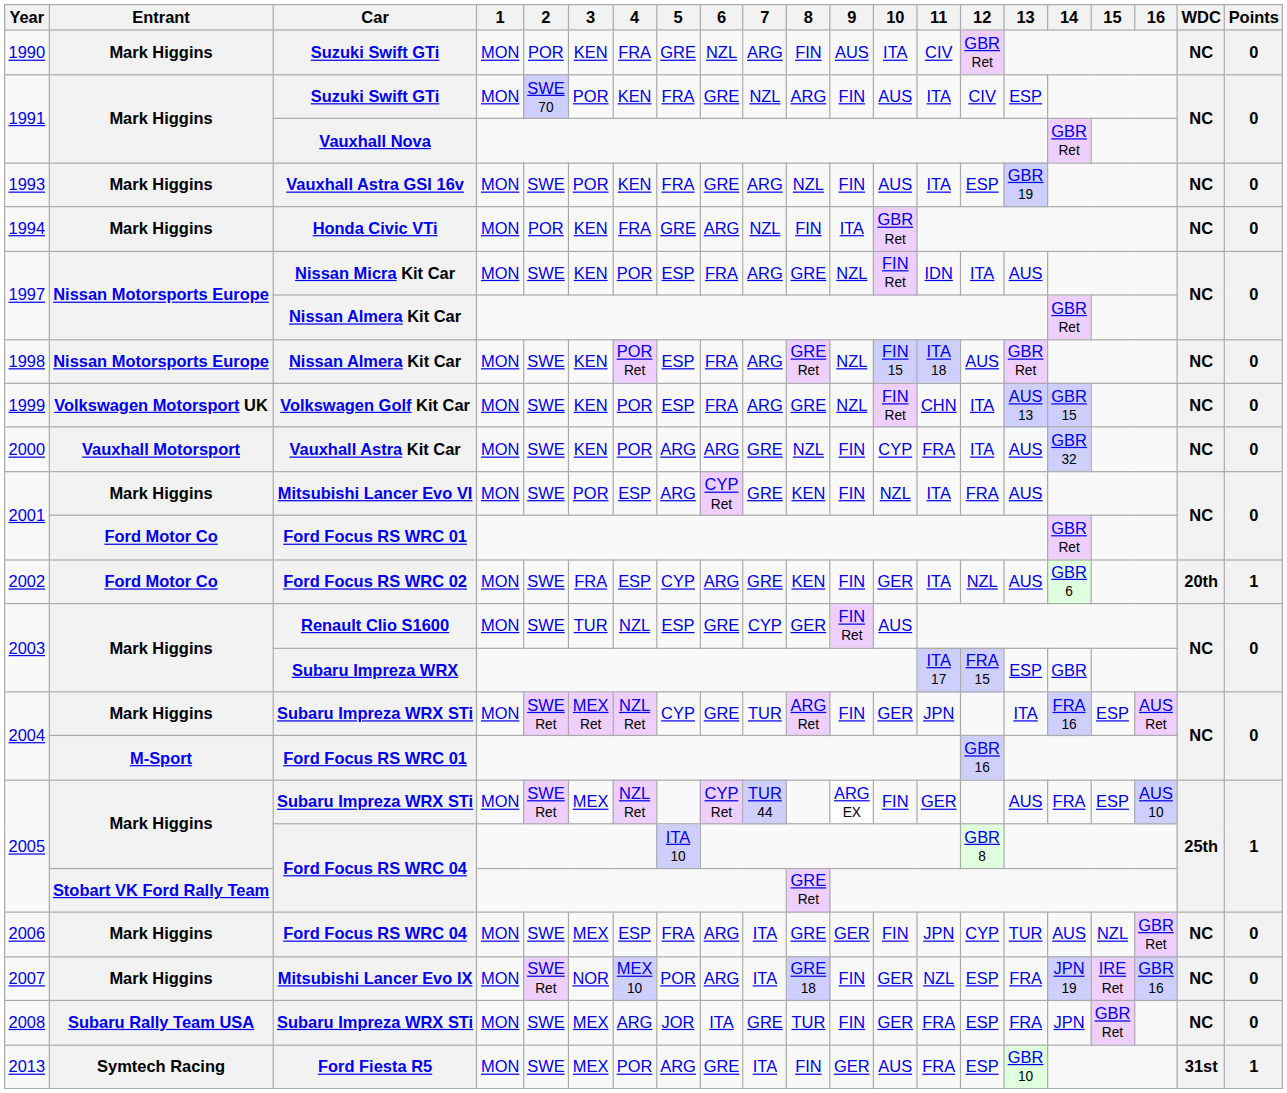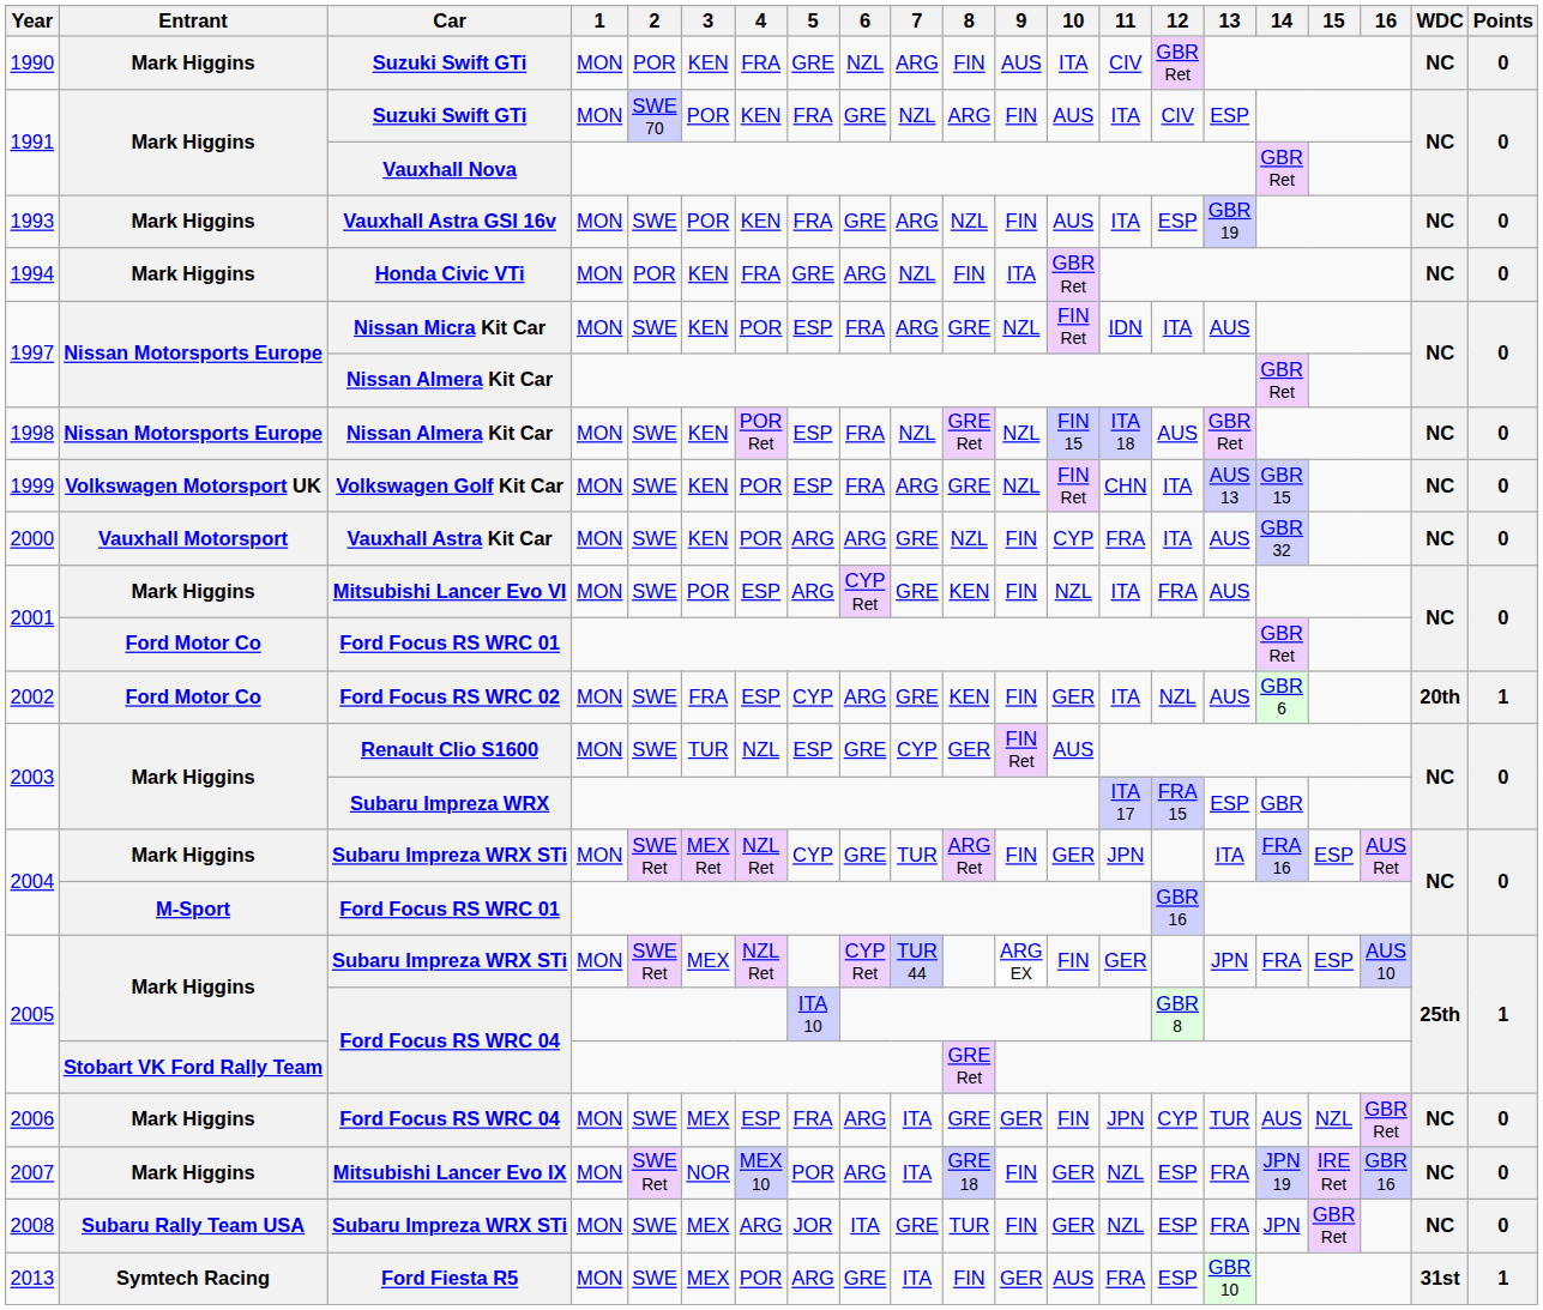 <table class="wikitable" border="1" style="text-align:center; font-size:85%;">
 <tr>
 <th>Year</th>
 <th>Entrant</th>
 <th>Car</th>
 <th>1</th>
 <th>2</th>
 <th>3</th>
 <th>4</th>
 <th>5</th>
 <th>6</th>
 <th>7</th>
 <th>8</th>
 <th>9</th>
 <th>10</th>
 <th>11</th>
 <th>12</th>
 <th>13</th>
 <th>14</th>
 <th>15</th>
 <th>16</th>
 <th>WDC</th>
 <th>Points</th>
 </tr>
 <tr>
 <td><a href='#'>1990</a></td>
 <th nowrap>Mark Higgins</th>
 <th nowrap><a href='#'>Suzuki Swift GTi</a></th>
 <td><a href='#'>MON</a></td>
 <td><a href='#'>POR</a></td>
 <td><a href='#'>KEN</a></td>
 <td><a href='#'>FRA</a></td>
 <td><a href='#'>GRE</a></td>
 <td><a href='#'>NZL</a></td>
 <td><a href='#'>ARG</a></td>
 <td><a href='#'>FIN</a></td>
 <td><a href='#'>AUS</a></td>
 <td><a href='#'>ITA</a></td>
 <td><a href='#'>CIV</a></td>
 <td style="background:#EFCFFF;"><a href='#'>GBR</a><br><small>Ret</small></td>
 <td colspan=4></td>
 <th>NC</th>
 <th>0</th>
 </tr>
 <tr>
 <td rowspan=2><a href='#'>1991</a></td>
 <th rowspan=2 nowrap>Mark Higgins</th>
 <th nowrap><a href='#'>Suzuki Swift GTi</a></th>
 <td><a href='#'>MON</a></td>
 <td style="background:#CFCFFF;"><a href='#'>SWE</a><br><small>70</small></td>
 <td><a href='#'>POR</a></td>
 <td><a href='#'>KEN</a></td>
 <td><a href='#'>FRA</a></td>
 <td><a href='#'>GRE</a></td>
 <td><a href='#'>NZL</a></td>
 <td><a href='#'>ARG</a></td>
 <td><a href='#'>FIN</a></td>
 <td><a href='#'>AUS</a></td>
 <td><a href='#'>ITA</a></td>
 <td><a href='#'>CIV</a></td>
 <td><a href='#'>ESP</a></td>
 <td colspan=3></td>
 <th rowspan=2>NC</th>
 <th rowspan=2>0</th>
 </tr>
 <tr>
 <th nowrap><a href='#'>Vauxhall Nova</a></th>
 <td colspan=13></td>
 <td style="background:#EFCFFF;"><a href='#'>GBR</a><br><small>Ret</small></td>
 <td colspan=2></td>
 </tr>
 <tr>
 <td><a href='#'>1993</a></td>
 <th nowrap>Mark Higgins</th>
 <th nowrap><a href='#'>Vauxhall Astra GSI 16v</a></th>
 <td><a href='#'>MON</a></td>
 <td><a href='#'>SWE</a></td>
 <td><a href='#'>POR</a></td>
 <td><a href='#'>KEN</a></td>
 <td><a href='#'>FRA</a></td>
 <td><a href='#'>GRE</a></td>
 <td><a href='#'>ARG</a></td>
 <td><a href='#'>NZL</a></td>
 <td><a href='#'>FIN</a></td>
 <td><a href='#'>AUS</a></td>
 <td><a href='#'>ITA</a></td>
 <td><a href='#'>ESP</a></td>
 <td style="background:#CFCFFF;"><a href='#'>GBR</a><br><small>19</small></td>
 <td colspan=3></td>
 <th>NC</th>
 <th>0</th>
 </tr>
 <tr>
 <td><a href='#'>1994</a></td>
 <th nowrap>Mark Higgins</th>
 <th nowrap><a href='#'>Honda Civic VTi</a></th>
 <td><a href='#'>MON</a></td>
 <td><a href='#'>POR</a></td>
 <td><a href='#'>KEN</a></td>
 <td><a href='#'>FRA</a></td>
 <td><a href='#'>GRE</a></td>
 <td><a href='#'>ARG</a></td>
 <td><a href='#'>NZL</a></td>
 <td><a href='#'>FIN</a></td>
 <td><a href='#'>ITA</a></td>
 <td style="background:#EFCFFF;"><a href='#'>GBR</a><br><small>Ret</small></td>
 <td colspan=6></td>
 <th>NC</th>
 <th>0</th>
 </tr>
 <tr>
 <td rowspan=2><a href='#'>1997</a></td>
 <th rowspan=2 nowrap><a href='#'>Nissan Motorsports Europe</a></th>
 <th nowrap><a href='#'>Nissan Micra</a> Kit Car</th>
 <td><a href='#'>MON</a></td>
 <td><a href='#'>SWE</a></td>
 <td><a href='#'>KEN</a></td>
 <td><a href='#'>POR</a></td>
 <td><a href='#'>ESP</a></td>
 <td><a href='#'>FRA</a></td>
 <td><a href='#'>ARG</a></td>
 <td><a href='#'>GRE</a></td>
 <td><a href='#'>NZL</a></td>
 <td style="background:#EFCFFF;"><a href='#'>FIN</a><br><small>Ret</small></td>
 <td><a href='#'>IDN</a></td>
 <td><a href='#'>ITA</a></td>
 <td><a href='#'>AUS</a></td>
 <td colspan=3></td>
 <th rowspan=2>NC</th>
 <th rowspan=2>0</th>
 </tr>
 <tr>
 <th nowrap><a href='#'>Nissan Almera</a> Kit Car</th>
 <td colspan=13></td>
 <td style="background:#EFCFFF;"><a href='#'>GBR</a><br><small>Ret</small></td>
 <td colspan=2></td>
 </tr>
 <tr>
 <td><a href='#'>1998</a></td>
 <th><a href='#'>Nissan Motorsports Europe</a></th>
 <th><a href='#'>Nissan Almera</a> Kit Car</th>
 <td><a href='#'>MON</a></td>
 <td><a href='#'>SWE</a></td>
 <td><a href='#'>KEN</a></td>
 <td style="background:#EFCFFF;"><a href='#'>POR</a><br><small>Ret</small></td>
 <td><a href='#'>ESP</a></td>
 <td><a href='#'>FRA</a></td>
-<td><a href='#'>ARG</a></td>
+<td><a href='#'>NZL</a></td>
 <td style="background:#EFCFFF;"><a href='#'>GRE</a><br><small>Ret</small></td>
 <td><a href='#'>NZL</a></td>
 <td style="background:#CFCFFF;"><a href='#'>FIN</a><br><small>15</small></td>
 <td style="background:#CFCFFF;"><a href='#'>ITA</a><br><small>18</small></td>
 <td><a href='#'>AUS</a></td>
 <td style="background:#EFCFFF;"><a href='#'>GBR</a><br><small>Ret</small></td>
 <td colspan=3></td>
 <th>NC</th>
 <th>0</th>
 </tr>
 <tr>
 <td><a href='#'>1999</a></td>
 <th nowrap><a href='#'>Volkswagen Motorsport</a> UK</th>
 <th nowrap><a href='#'>Volkswagen Golf</a> Kit Car</th>
 <td><a href='#'>MON</a></td>
 <td><a href='#'>SWE</a></td>
 <td><a href='#'>KEN</a></td>
 <td><a href='#'>POR</a></td>
 <td><a href='#'>ESP</a></td>
 <td><a href='#'>FRA</a></td>
 <td><a href='#'>ARG</a></td>
 <td><a href='#'>GRE</a></td>
 <td><a href='#'>NZL</a></td>
 <td style="background:#EFCFFF;"><a href='#'>FIN</a><br><small>Ret</small></td>
 <td><a href='#'>CHN</a></td>
 <td><a href='#'>ITA</a></td>
 <td style="background:#CFCFFF;"><a href='#'>AUS</a><br><small>13</small></td>
 <td style="background:#CFCFFF;"><a href='#'>GBR</a><br><small>15</small></td>
 <td colspan=2></td>
 <th>NC</th>
 <th>0</th>
 </tr>
 <tr>
 <td><a href='#'>2000</a></td>
 <th nowrap><a href='#'>Vauxhall Motorsport</a></th>
 <th nowrap><a href='#'>Vauxhall Astra</a> Kit Car</th>
 <td><a href='#'>MON</a></td>
 <td><a href='#'>SWE</a></td>
 <td><a href='#'>KEN</a></td>
 <td><a href='#'>POR</a></td>
 <td><a href='#'>ARG</a></td>
 <td><a href='#'>ARG</a></td>
 <td><a href='#'>GRE</a></td>
 <td><a href='#'>NZL</a></td>
 <td><a href='#'>FIN</a></td>
 <td><a href='#'>CYP</a></td>
 <td><a href='#'>FRA</a></td>
 <td><a href='#'>ITA</a></td>
 <td><a href='#'>AUS</a></td>
 <td style="background:#CFCFFF;"><a href='#'>GBR</a><br><small>32</small></td>
 <td colspan=2></td>
 <th>NC</th>
 <th>0</th>
 </tr>
 <tr>
 <td rowspan=2><a href='#'>2001</a></td>
 <th nowrap>Mark Higgins</th>
 <th nowrap><a href='#'>Mitsubishi Lancer Evo VI</a></th>
 <td><a href='#'>MON</a></td>
 <td><a href='#'>SWE</a></td>
 <td><a href='#'>POR</a></td>
 <td><a href='#'>ESP</a></td>
 <td><a href='#'>ARG</a></td>
 <td style="background:#EFCFFF;"><a href='#'>CYP</a><br><small>Ret</small></td>
 <td><a href='#'>GRE</a></td>
 <td><a href='#'>KEN</a></td>
 <td><a href='#'>FIN</a></td>
 <td><a href='#'>NZL</a></td>
 <td><a href='#'>ITA</a></td>
 <td><a href='#'>FRA</a></td>
 <td><a href='#'>AUS</a></td>
 <td colspan=3></td>
 <th rowspan=2>NC</th>
 <th rowspan=2>0</th>
 </tr>
 <tr>
 <th nowrap><a href='#'>Ford Motor Co</a></th>
 <th nowrap><a href='#'>Ford Focus RS WRC 01</a></th>
 <td colspan=13></td>
 <td style="background:#EFCFFF;"><a href='#'>GBR</a><br><small>Ret</small></td>
 <td colspan=2></td>
 </tr>
 <tr>
 <td><a href='#'>2002</a></td>
 <th nowrap><a href='#'>Ford Motor Co</a></th>
 <th nowrap><a href='#'>Ford Focus RS WRC 02</a></th>
 <td><a href='#'>MON</a></td>
 <td><a href='#'>SWE</a></td>
 <td><a href='#'>FRA</a></td>
 <td><a href='#'>ESP</a></td>
 <td><a href='#'>CYP</a></td>
 <td><a href='#'>ARG</a></td>
 <td><a href='#'>GRE</a></td>
 <td><a href='#'>KEN</a></td>
 <td><a href='#'>FIN</a></td>
 <td><a href='#'>GER</a></td>
 <td><a href='#'>ITA</a></td>
 <td><a href='#'>NZL</a></td>
 <td><a href='#'>AUS</a></td>
 <td style="background:#DFFFDF;"><a href='#'>GBR</a><br><small>6</small></td>
 <td colspan=2></td>
 <th>20th</th>
 <th>1</th>
 </tr>
 <tr>
 <td rowspan=2><a href='#'>2003</a></td>
 <th rowspan=2 nowrap>Mark Higgins</th>
 <th nowrap><a href='#'>Renault Clio S1600</a></th>
 <td><a href='#'>MON</a></td>
 <td><a href='#'>SWE</a></td>
 <td><a href='#'>TUR</a></td>
 <td><a href='#'>NZL</a></td>
 <td><a href='#'>ESP</a></td>
 <td><a href='#'>GRE</a></td>
 <td><a href='#'>CYP</a></td>
 <td><a href='#'>GER</a></td>
 <td style="background:#EFCFFF;"><a href='#'>FIN</a><br><small>Ret</small></td>
 <td><a href='#'>AUS</a></td>
 <td colspan=6></td>
 <th rowspan=2>NC</th>
 <th rowspan=2>0</th>
 </tr>
 <tr>
 <th nowrap><a href='#'>Subaru Impreza WRX</a></th>
 <td colspan=10></td>
 <td style="background:#CFCFFF;"><a href='#'>ITA</a><br><small>17</small></td>
 <td style="background:#CFCFFF;"><a href='#'>FRA</a><br><small>15</small></td>
 <td><a href='#'>ESP</a></td>
 <td><a href='#'>GBR</a></td>
 <td colspan=2></td>
 </tr>
 <tr>
 <td rowspan=2><a href='#'>2004</a></td>
 <th nowrap>Mark Higgins</th>
 <th nowrap><a href='#'>Subaru Impreza WRX STi</a></th>
 <td><a href='#'>MON</a></td>
 <td style="background:#EFCFFF;"><a href='#'>SWE</a><br><small>Ret</small></td>
 <td style="background:#EFCFFF;"><a href='#'>MEX</a><br><small>Ret</small></td>
 <td style="background:#EFCFFF;"><a href='#'>NZL</a><br><small>Ret</small></td>
 <td><a href='#'>CYP</a></td>
 <td><a href='#'>GRE</a></td>
 <td><a href='#'>TUR</a></td>
 <td style="background:#EFCFFF;"><a href='#'>ARG</a><br><small>Ret</small></td>
 <td><a href='#'>FIN</a></td>
 <td><a href='#'>GER</a></td>
 <td><a href='#'>JPN</a></td>
 <td></td>
 <td><a href='#'>ITA</a></td>
 <td style="background:#CFCFFF;"><a href='#'>FRA</a><br><small>16</small></td>
 <td><a href='#'>ESP</a></td>
 <td style="background:#EFCFFF;"><a href='#'>AUS</a><br><small>Ret</small></td>
 <th rowspan=2>NC</th>
 <th rowspan=2>0</th>
 </tr>
 <tr>
 <th nowrap><a href='#'>M-Sport</a></th>
 <th nowrap><a href='#'>Ford Focus RS WRC 01</a></th>
 <td colspan=11></td>
 <td style="background:#CFCFFF;"><a href='#'>GBR</a><br><small>16</small></td>
 <td colspan=4></td>
 </tr>
 <tr>
 <td rowspan=3><a href='#'>2005</a></td>
 <th rowspan=2 nowrap>Mark Higgins</th>
 <th nowrap><a href='#'>Subaru Impreza WRX STi</a></th>
 <td><a href='#'>MON</a></td>
 <td style="background:#EFCFFF;"><a href='#'>SWE</a><br><small>Ret</small></td>
 <td><a href='#'>MEX</a></td>
 <td style="background:#EFCFFF;"><a href='#'>NZL</a><br><small>Ret</small></td>
 <td></td>
 <td style="background:#EFCFFF;"><a href='#'>CYP</a><br><small>Ret</small></td>
 <td style="background:#CFCFFF;"><a href='#'>TUR</a><br><small>44</small></td>
 <td></td>
 <td style="background:#FFFFFF;"><a href='#'>ARG</a><br><small>EX</small></td>
 <td><a href='#'>FIN</a></td>
 <td><a href='#'>GER</a></td>
 <td></td>
-<td><a href='#'>AUS</a></td>
+<td><a href='#'>JPN</a></td>
 <td><a href='#'>FRA</a></td>
 <td><a href='#'>ESP</a></td>
 <td style="background:#CFCFFF;"><a href='#'>AUS</a><br><small>10</small></td>
 <th rowspan=3>25th</th>
 <th rowspan=3>1</th>
 </tr>
 <tr>
 <th rowspan=2 nowrap><a href='#'>Ford Focus RS WRC 04</a></th>
 <td colspan=4></td>
 <td style="background:#CFCFFF;"><a href='#'>ITA</a><br><small>10</small></td>
 <td colspan=6></td>
 <td style="background:#DFFFDF;"><a href='#'>GBR</a><br><small>8</small></td>
 <td colspan=4></td>
 </tr>
 <tr>
 <th nowrap><a href='#'>Stobart VK Ford Rally Team</a></th>
 <td colspan=7></td>
 <td style="background:#EFCFFF;"><a href='#'>GRE</a><br><small>Ret</small></td>
 <td colspan=8></td>
 </tr>
 <tr>
 <td><a href='#'>2006</a></td>
 <th nowrap>Mark Higgins</th>
 <th nowrap><a href='#'>Ford Focus RS WRC 04</a></th>
 <td><a href='#'>MON</a></td>
 <td><a href='#'>SWE</a></td>
 <td><a href='#'>MEX</a></td>
 <td><a href='#'>ESP</a></td>
 <td><a href='#'>FRA</a></td>
 <td><a href='#'>ARG</a></td>
 <td><a href='#'>ITA</a></td>
 <td><a href='#'>GRE</a></td>
 <td><a href='#'>GER</a></td>
 <td><a href='#'>FIN</a></td>
 <td><a href='#'>JPN</a></td>
 <td><a href='#'>CYP</a></td>
 <td><a href='#'>TUR</a></td>
 <td><a href='#'>AUS</a></td>
 <td><a href='#'>NZL</a></td>
 <td style="background:#EFCFFF;"><a href='#'>GBR</a><br><small>Ret</small></td>
 <th>NC</th>
 <th>0</th>
 </tr>
 <tr>
 <td><a href='#'>2007</a></td>
 <th nowrap>Mark Higgins</th>
 <th nowrap><a href='#'>Mitsubishi Lancer Evo IX</a></th>
 <td><a href='#'>MON</a></td>
 <td style="background:#EFCFFF;"><a href='#'>SWE</a><br><small>Ret</small></td>
 <td><a href='#'>NOR</a></td>
 <td style="background:#CFCFFF;"><a href='#'>MEX</a><br><small>10</small></td>
 <td><a href='#'>POR</a></td>
 <td><a href='#'>ARG</a></td>
 <td><a href='#'>ITA</a></td>
 <td style="background:#CFCFFF;"><a href='#'>GRE</a><br><small>18</small></td>
 <td><a href='#'>FIN</a></td>
 <td><a href='#'>GER</a></td>
 <td><a href='#'>NZL</a></td>
 <td><a href='#'>ESP</a></td>
 <td><a href='#'>FRA</a></td>
 <td style="background:#CFCFFF;"><a href='#'>JPN</a><br><small>19</small></td>
 <td style="background:#EFCFFF;"><a href='#'>IRE</a><br><small>Ret</small></td>
 <td style="background:#CFCFFF;"><a href='#'>GBR</a><br><small>16</small></td>
 <th>NC</th>
 <th>0</th>
 </tr>
 <tr>
 <td><a href='#'>2008</a></td>
 <th nowrap><a href='#'>Subaru Rally Team USA</a></th>
 <th nowrap><a href='#'>Subaru Impreza WRX STi</a></th>
 <td><a href='#'>MON</a></td>
 <td><a href='#'>SWE</a></td>
 <td><a href='#'>MEX</a></td>
 <td><a href='#'>ARG</a></td>
 <td><a href='#'>JOR</a></td>
 <td><a href='#'>ITA</a></td>
 <td><a href='#'>GRE</a></td>
 <td><a href='#'>TUR</a></td>
 <td><a href='#'>FIN</a></td>
 <td><a href='#'>GER</a></td>
-<td><a href='#'>FRA</a></td>
+<td><a href='#'>NZL</a></td>
 <td><a href='#'>ESP</a></td>
 <td><a href='#'>FRA</a></td>
 <td><a href='#'>JPN</a></td>
 <td style="background:#EFCFFF;"><a href='#'>GBR</a><br><small>Ret</small></td>
 <td></td>
 <th>NC</th>
 <th>0</th>
 </tr>
 <tr>
 <td><a href='#'>2013</a></td>
 <th nowrap>Symtech Racing</th>
 <th nowrap><a href='#'>Ford Fiesta R5</a></th>
 <td><a href='#'>MON</a></td>
 <td><a href='#'>SWE</a></td>
 <td><a href='#'>MEX</a></td>
 <td><a href='#'>POR</a></td>
 <td><a href='#'>ARG</a></td>
 <td><a href='#'>GRE</a></td>
 <td><a href='#'>ITA</a></td>
 <td><a href='#'>FIN</a></td>
 <td><a href='#'>GER</a></td>
 <td><a href='#'>AUS</a></td>
 <td><a href='#'>FRA</a></td>
 <td><a href='#'>ESP</a></td>
 <td style="background:#DFFFDF;"><a href='#'>GBR</a><br><small>10</small></td>
 <td colspan=3></td>
 <th>31st</th>
 <th>1</th>
 </tr>
 <tr>
 </tr>
 </table>
